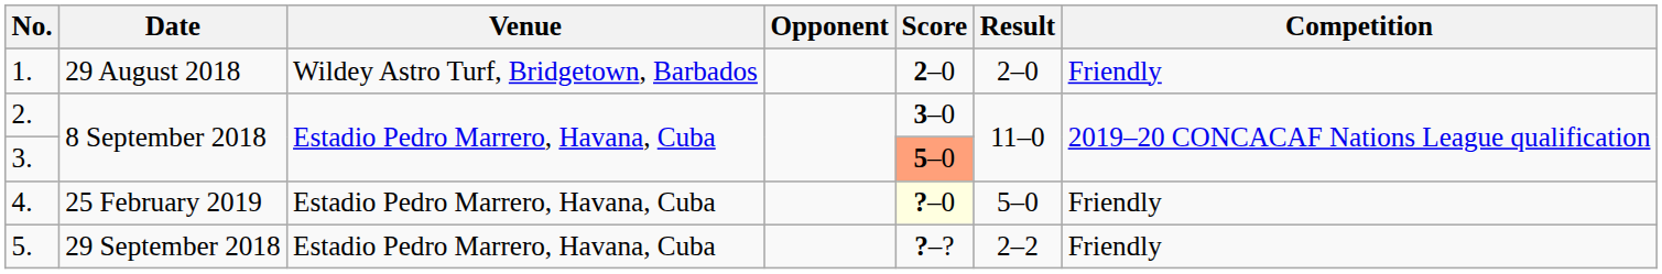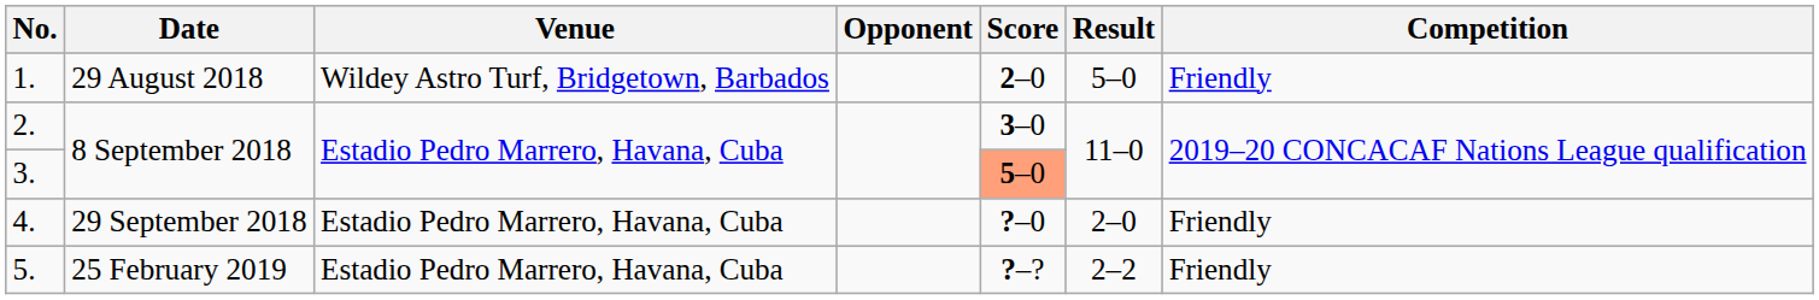 <table class="wikitable" style="font-size:100%;">
 <tr>
 <th>No.</th>
 <th>Date</th>
 <th>Venue</th>
 <th>Opponent</th>
 <th>Score</th>
 <th>Result</th>
 <th>Competition</th>
 </tr>
 <tr>
 <td>1.</td>
 <td>29 August 2018</td>
 <td>Wildey Astro Turf, <a href='#'>Bridgetown</a>, <a href='#'>Barbados</a></td>
 <td></td>
 <td align=center><strong>2</strong>–0</td>
-<td align=center>2–0</td>
+<td align=center>5–0</td>
 <td><a href='#'>Friendly</a></td>
 </tr>
 <tr>
 <td>2.</td>
 <td rowspan="2">8 September 2018</td>
 <td rowspan="2"><a href='#'>Estadio Pedro Marrero</a>, <a href='#'>Havana</a>, <a href='#'>Cuba</a></td>
 <td rowspan="2"></td>
 <td align=center><strong>3</strong>–0</td>
 <td rowspan="2" style="text-align:center">11–0</td>
 <td rowspan="2"><a href='#'>2019–20 CONCACAF Nations League qualification</a></td>
 </tr>
 <tr>
 <td>3.</td>
 <td align=center style="background: lightsalmon;"><strong>5</strong>–0</td>
 </tr>
 <tr>
 <td>4.</td>
-<td>25 February 2019</td>
+<td>29 September 2018</td>
 <td>Estadio Pedro Marrero, Havana, Cuba</td>
 <td></td>
-<td align=center style="background: lightyellow;"><strong>?</strong>–0</td>
-<td align=center>5–0</td>
+<td align=center><strong>?</strong>–0</td>
+<td align=center>2–0</td>
 <td>Friendly</td>
 </tr>
 <tr>
 <td>5.</td>
-<td>29 September 2018</td>
+<td>25 February 2019</td>
 <td>Estadio Pedro Marrero, Havana, Cuba</td>
 <td></td>
 <td align=center><strong>?</strong>–?</td>
 <td align=center>2–2</td>
 <td>Friendly</td>
 </tr>
 </table>
